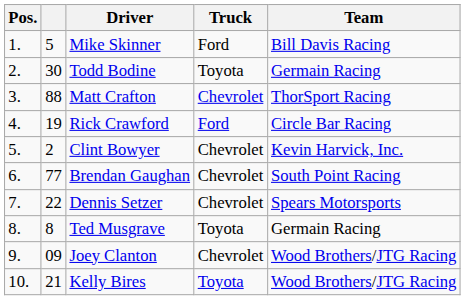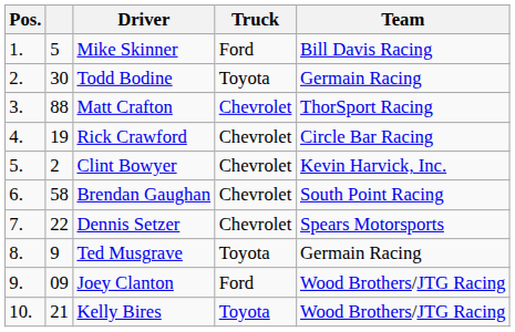 <table class="wikitable">
 <tr>
 <th>Pos.</th>
 <th></th>
 <th>Driver</th>
 <th>Truck</th>
 <th>Team</th>
 </tr>
 <tr>
 <td>1.</td>
 <td>5</td>
 <td><a href='#'>Mike Skinner</a></td>
 <td>Ford</td>
 <td><a href='#'>Bill Davis Racing</a></td>
 </tr>
 <tr>
 <td>2.</td>
 <td>30</td>
 <td><a href='#'>Todd Bodine</a></td>
 <td>Toyota</td>
 <td><a href='#'>Germain Racing</a></td>
 </tr>
 <tr>
 <td>3.</td>
 <td>88</td>
 <td><a href='#'>Matt Crafton</a></td>
 <td><a href='#'>Chevrolet</a></td>
 <td><a href='#'>ThorSport Racing</a></td>
 </tr>
 <tr>
 <td>4.</td>
 <td>19</td>
 <td><a href='#'>Rick Crawford</a></td>
-<td><a href='#'>Ford</a></td>
+<td>Chevrolet</td>
 <td><a href='#'>Circle Bar Racing</a></td>
 </tr>
 <tr>
 <td>5.</td>
 <td>2</td>
 <td><a href='#'>Clint Bowyer</a></td>
 <td>Chevrolet</td>
 <td><a href='#'>Kevin Harvick, Inc.</a></td>
 </tr>
 <tr>
 <td>6.</td>
-<td>77</td>
+<td>58</td>
 <td><a href='#'>Brendan Gaughan</a></td>
 <td>Chevrolet</td>
 <td><a href='#'>South Point Racing</a></td>
 </tr>
 <tr>
 <td>7.</td>
 <td>22</td>
 <td><a href='#'>Dennis Setzer</a></td>
 <td>Chevrolet</td>
 <td><a href='#'>Spears Motorsports</a></td>
 </tr>
 <tr>
 <td>8.</td>
-<td>8</td>
+<td>9</td>
 <td><a href='#'>Ted Musgrave</a></td>
 <td>Toyota</td>
 <td>Germain Racing</td>
 </tr>
 <tr>
 <td>9.</td>
 <td>09</td>
 <td><a href='#'>Joey Clanton</a></td>
-<td>Chevrolet</td>
+<td>Ford</td>
 <td><a href='#'>Wood Brothers</a>/<a href='#'>JTG Racing</a></td>
 </tr>
 <tr>
 <td>10.</td>
 <td>21</td>
 <td><a href='#'>Kelly Bires</a></td>
 <td><a href='#'>Toyota</a></td>
 <td><a href='#'>Wood Brothers</a>/<a href='#'>JTG Racing</a></td>
 </tr>
 </table>
